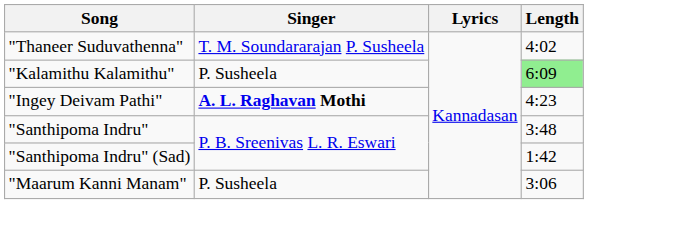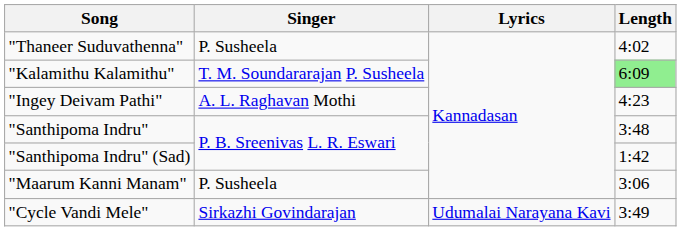 <table class="wikitable">
 <tr>
 <th>Song</th>
 <th>Singer</th>
 <th>Lyrics</th>
 <th>Length</th>
 </tr>
 <tr>
 <td>"Thaneer Suduvathenna"</td>
-<td><a href='#'>T. M. Soundararajan</a> <a href='#'>P. Susheela</a></td>
+<td>P. Susheela</td>
 <td rowspan=6><a href='#'>Kannadasan</a></td>
 <td>4:02</td>
 </tr>
 <tr>
 <td>"Kalamithu Kalamithu"</td>
-<td>P. Susheela</td>
+<td><a href='#'>T. M. Soundararajan</a> <a href='#'>P. Susheela</a></td>
 <td style="background: lightgreen;">6:09</td>
 </tr>
 <tr>
 <td>"Ingey Deivam Pathi"</td>
-<td><strong><a href='#'>A. L. Raghavan</a> Mothi</strong></td>
+<td><a href='#'>A. L. Raghavan</a> Mothi</td>
 <td>4:23</td>
 </tr>
 <tr>
 <td>"Santhipoma Indru"</td>
 <td rowspan=2><a href='#'>P. B. Sreenivas</a> <a href='#'>L. R. Eswari</a></td>
 <td>3:48</td>
 </tr>
 <tr>
 <td>"Santhipoma Indru" (Sad)</td>
 <td>1:42</td>
 </tr>
 <tr>
 <td>"Maarum Kanni Manam"</td>
 <td>P. Susheela</td>
 <td>3:06</td>
 </tr>
+<tr>
+<td>"Cycle Vandi Mele"</td>
+<td><a href='#'>Sirkazhi Govindarajan</a></td>
+<td><a href='#'>Udumalai Narayana Kavi</a></td>
+<td>3:49</td>
+</tr>
 </table>
